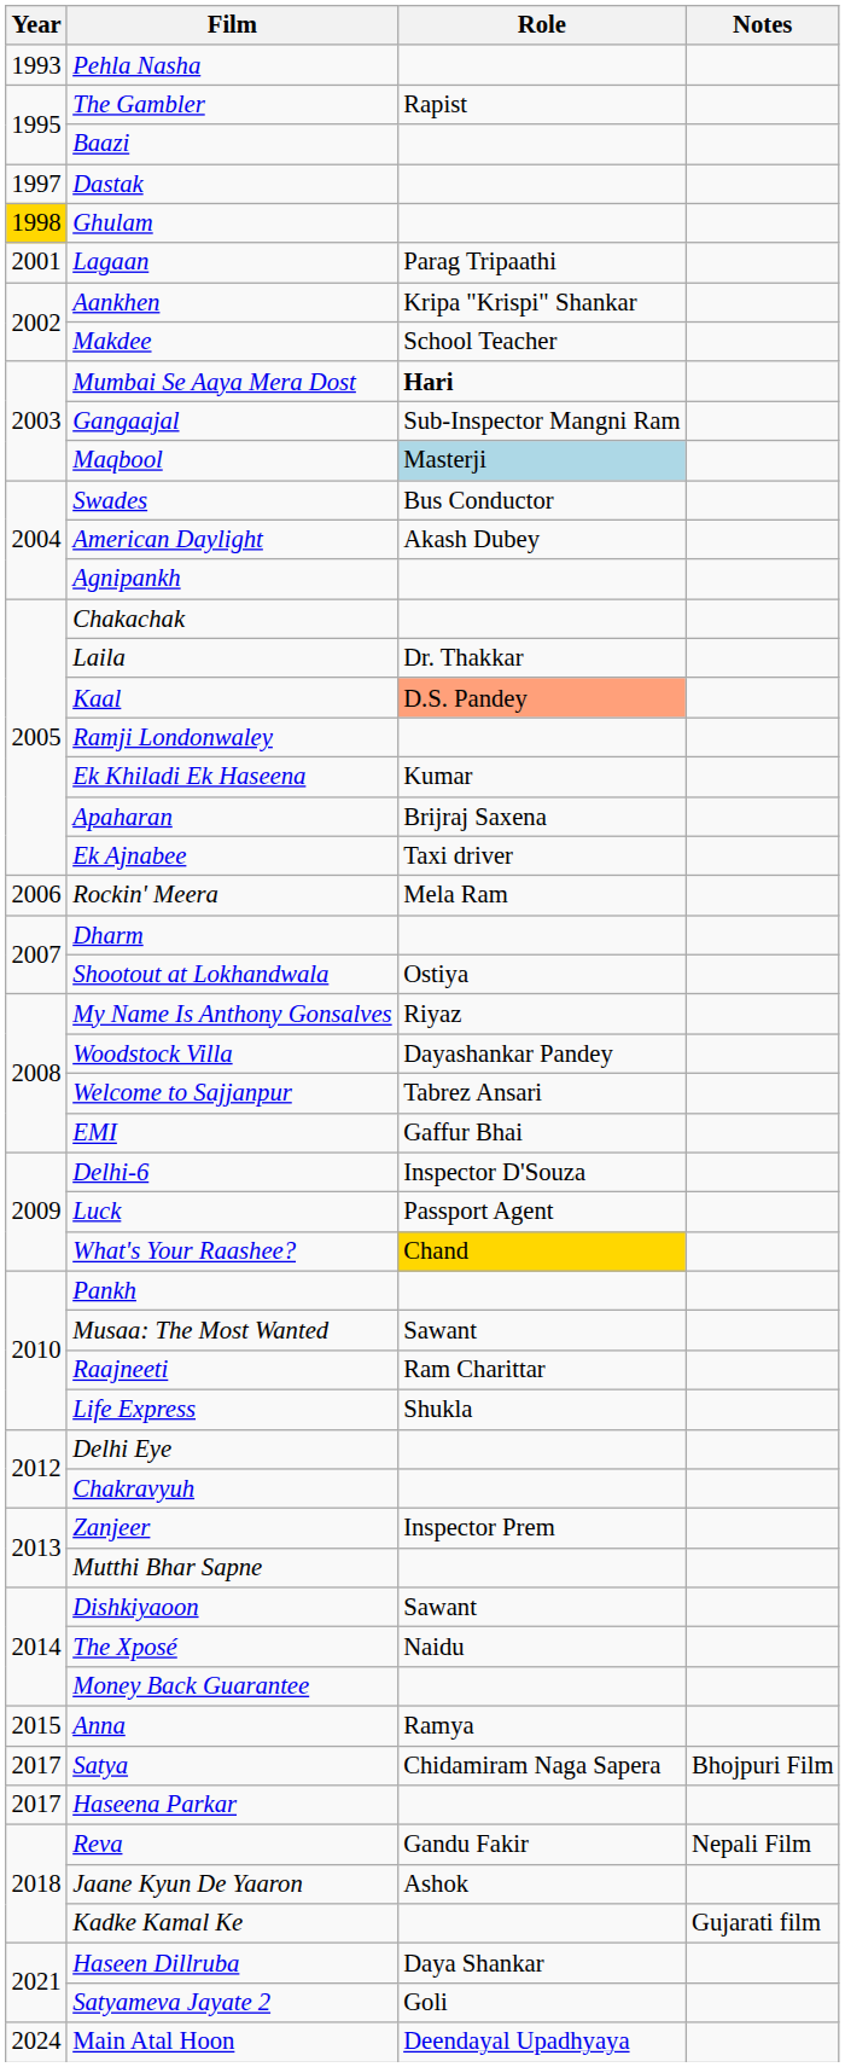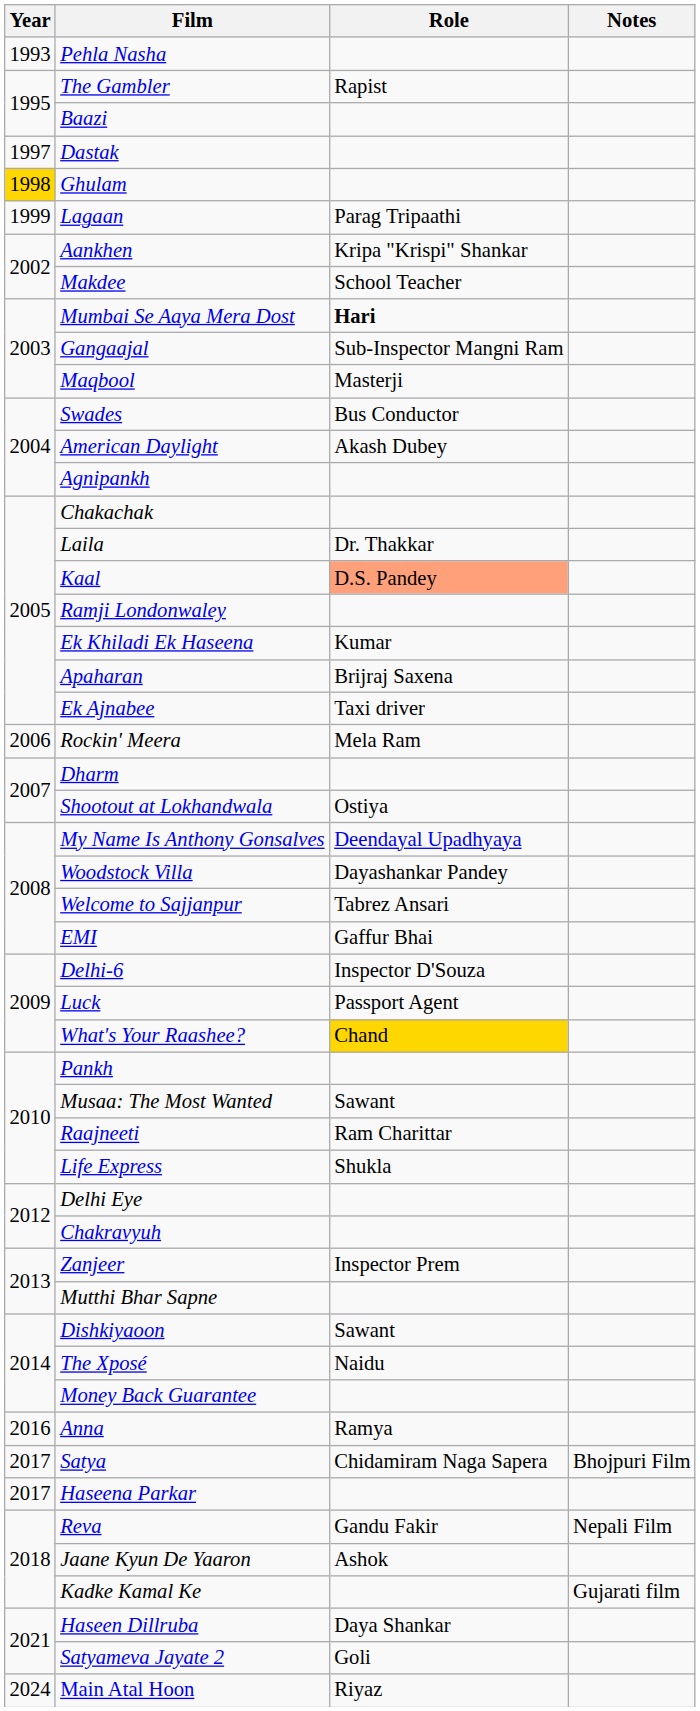 <table class="wikitable sortable">
 <tr>
 <th>Year</th>
 <th>Film</th>
 <th>Role</th>
 <th>Notes</th>
 </tr>
 <tr>
 <td>1993</td>
 <td><em><a href='#'>Pehla Nasha</a></em></td>
 <td></td>
 <td></td>
 </tr>
 <tr>
 <td Rowspan=2>1995</td>
 <td><em><a href='#'>The Gambler</a></em></td>
 <td>Rapist</td>
 <td></td>
 </tr>
 <tr>
 <td><em><a href='#'>Baazi</a></em></td>
 <td></td>
 <td></td>
 </tr>
 <tr>
 <td>1997</td>
 <td><em><a href='#'>Dastak</a></em></td>
 <td></td>
 <td></td>
 </tr>
 <tr>
 <td style="background: gold;">1998</td>
 <td><em><a href='#'>Ghulam</a></em></td>
 <td></td>
 <td></td>
 </tr>
 <tr>
-<td>2001</td>
+<td>1999</td>
 <td><em><a href='#'>Lagaan</a></em></td>
 <td>Parag Tripaathi</td>
 <td></td>
 </tr>
 <tr>
 <td rowspan=2>2002</td>
 <td><em><a href='#'>Aankhen</a></em></td>
 <td>Kripa "Krispi" Shankar</td>
 <td></td>
 </tr>
 <tr>
 <td><em><a href='#'>Makdee</a></em></td>
 <td>School Teacher</td>
 <td></td>
 </tr>
 <tr>
 <td rowspan=3>2003</td>
 <td><em><a href='#'>Mumbai Se Aaya Mera Dost</a></em></td>
 <td><strong>Hari</strong></td>
 <td></td>
 </tr>
 <tr>
 <td><em><a href='#'>Gangaajal</a></em></td>
 <td>Sub-Inspector Mangni Ram</td>
 <td></td>
 </tr>
 <tr>
 <td><em><a href='#'>Maqbool</a></em></td>
-<td style="background: lightblue;">Masterji</td>
+<td>Masterji</td>
 <td></td>
 </tr>
 <tr>
 <td rowspan=3>2004</td>
 <td><em><a href='#'>Swades</a></em></td>
 <td>Bus Conductor</td>
 <td></td>
 </tr>
 <tr>
 <td><em><a href='#'>American Daylight</a></em></td>
 <td>Akash Dubey</td>
 <td></td>
 </tr>
 <tr>
 <td><em><a href='#'>Agnipankh</a></em></td>
 <td></td>
 <td></td>
 </tr>
 <tr>
 <td rowspan=7>2005</td>
 <td><em>Chakachak</em></td>
 <td></td>
 <td></td>
 </tr>
 <tr>
 <td><em>Laila</em></td>
 <td>Dr. Thakkar</td>
 <td></td>
 </tr>
 <tr>
 <td><em><a href='#'>Kaal</a></em></td>
 <td style="background: lightsalmon;">D.S. Pandey</td>
 <td></td>
 </tr>
 <tr>
 <td><em><a href='#'>Ramji Londonwaley</a></em></td>
 <td></td>
 <td></td>
 </tr>
 <tr>
 <td><em><a href='#'>Ek Khiladi Ek Haseena</a></em></td>
 <td>Kumar</td>
 <td></td>
 </tr>
 <tr>
 <td><em><a href='#'>Apaharan</a></em></td>
 <td>Brijraj Saxena</td>
 <td></td>
 </tr>
 <tr>
 <td><em><a href='#'>Ek Ajnabee</a></em></td>
 <td>Taxi driver</td>
 <td></td>
 </tr>
 <tr>
 <td>2006</td>
 <td><em>Rockin' Meera</em></td>
 <td>Mela Ram</td>
 <td></td>
 </tr>
 <tr>
 <td rowspan=2>2007</td>
 <td><em><a href='#'>Dharm</a></em></td>
 <td></td>
 <td></td>
 </tr>
 <tr>
 <td><em><a href='#'>Shootout at Lokhandwala</a></em></td>
 <td>Ostiya</td>
 <td></td>
 </tr>
 <tr>
 <td rowspan=4>2008</td>
 <td><em><a href='#'>My Name Is Anthony Gonsalves</a></em></td>
-<td>Riyaz</td>
+<td><a href='#'>Deendayal Upadhyaya</a></td>
 <td></td>
 </tr>
 <tr>
 <td><em><a href='#'>Woodstock Villa</a></em></td>
 <td>Dayashankar Pandey</td>
 <td></td>
 </tr>
 <tr>
 <td><em><a href='#'>Welcome to Sajjanpur</a></em></td>
 <td>Tabrez Ansari</td>
 <td></td>
 </tr>
 <tr>
 <td><em><a href='#'>EMI</a></em></td>
 <td>Gaffur Bhai</td>
 <td></td>
 </tr>
 <tr>
 <td rowspan=3>2009</td>
 <td><em><a href='#'>Delhi-6</a></em></td>
 <td>Inspector D'Souza</td>
 <td></td>
 </tr>
 <tr>
 <td><em><a href='#'>Luck</a></em></td>
 <td>Passport Agent</td>
 <td></td>
 </tr>
 <tr>
 <td><em><a href='#'>What's Your Raashee?</a></em></td>
 <td style="background: gold;">Chand</td>
 <td></td>
 </tr>
 <tr>
 <td rowspan=4>2010</td>
 <td><em><a href='#'>Pankh</a></em></td>
 <td></td>
 <td></td>
 </tr>
 <tr>
 <td><em>Musaa: The Most Wanted</em></td>
 <td>Sawant</td>
 <td></td>
 </tr>
 <tr>
 <td><em><a href='#'>Raajneeti</a></em></td>
 <td>Ram Charittar</td>
 <td></td>
 </tr>
 <tr>
 <td><em><a href='#'>Life Express</a></em></td>
 <td>Shukla</td>
 <td></td>
 </tr>
 <tr>
 <td rowspan=2>2012</td>
 <td><em>Delhi Eye</em></td>
 <td></td>
 <td></td>
 </tr>
 <tr>
 <td><em><a href='#'>Chakravyuh</a></em></td>
 <td></td>
 <td></td>
 </tr>
 <tr>
 <td rowspan=2>2013</td>
 <td><em><a href='#'>Zanjeer</a></em></td>
 <td>Inspector Prem</td>
 <td></td>
 </tr>
 <tr>
 <td><em>Mutthi Bhar Sapne</em></td>
 <td></td>
 <td></td>
 </tr>
 <tr>
 <td rowspan=3>2014</td>
 <td><em><a href='#'>Dishkiyaoon</a></em></td>
 <td>Sawant</td>
 <td></td>
 </tr>
 <tr>
 <td><em><a href='#'>The Xposé</a></em></td>
 <td>Naidu</td>
 <td></td>
 </tr>
 <tr>
 <td><em><a href='#'>Money Back Guarantee</a></em></td>
 <td></td>
 <td></td>
 </tr>
 <tr>
-<td rowspan=1>2015</td>
+<td rowspan=1>2016</td>
 <td><em><a href='#'>Anna</a></em></td>
 <td>Ramya</td>
 <td></td>
 </tr>
 <tr>
 <td>2017</td>
 <td><em><a href='#'>Satya</a></em></td>
 <td>Chidamiram Naga Sapera</td>
 <td>Bhojpuri Film</td>
 </tr>
 <tr>
 <td>2017</td>
 <td><em><a href='#'>Haseena Parkar</a></em></td>
 <td></td>
 <td></td>
 </tr>
 <tr>
 <td rowspan=3>2018</td>
 <td><em><a href='#'>Reva</a></em></td>
 <td>Gandu Fakir</td>
 <td>Nepali Film</td>
 </tr>
 <tr>
 <td><em>Jaane Kyun De Yaaron</em></td>
 <td>Ashok</td>
 <td></td>
 </tr>
 <tr>
 <td><em>Kadke Kamal Ke</em></td>
 <td></td>
 <td>Gujarati film</td>
 </tr>
 <tr>
 <td rowspan=2>2021</td>
 <td><em><a href='#'>Haseen Dillruba</a></em></td>
 <td>Daya Shankar</td>
 <td></td>
 </tr>
 <tr>
 <td><em><a href='#'>Satyameva Jayate 2</a></em></td>
 <td>Goli</td>
 <td></td>
 </tr>
 <tr>
 <td>2024</td>
 <td><a href='#'>Main Atal Hoon</a></td>
-<td><a href='#'>Deendayal Upadhyaya</a></td>
+<td>Riyaz</td>
 <td></td>
 </tr>
 </table>
